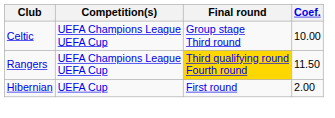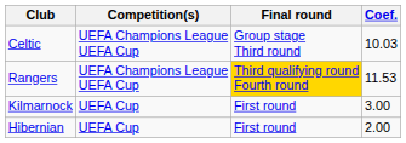 <table class="wikitable">
 <tr>
 <th>Club</th>
 <th>Competition(s)</th>
 <th>Final round</th>
 <th><a href='#'>Coef.</a></th>
 </tr>
 <tr>
 <td><a href='#'>Celtic</a></td>
 <td><a href='#'>UEFA Champions League</a><br> <a href='#'>UEFA Cup</a></td>
 <td><a href='#'>Group stage</a><br> <a href='#'>Third round</a></td>
-<td>10.00</td>
+<td>10.03</td>
 </tr>
 <tr>
 <td><a href='#'>Rangers</a></td>
 <td><a href='#'>UEFA Champions League</a><br> <a href='#'>UEFA Cup</a></td>
 <td style="background: gold;"><a href='#'>Third qualifying round</a><br> <a href='#'>Fourth round</a></td>
-<td>11.50</td>
+<td>11.53</td>
+</tr>
+<tr>
+<td><a href='#'>Kilmarnock</a></td>
+<td><a href='#'>UEFA Cup</a></td>
+<td><a href='#'>First round</a></td>
+<td>3.00</td>
 </tr>
 <tr>
 <td><a href='#'>Hibernian</a></td>
 <td><a href='#'>UEFA Cup</a></td>
 <td><a href='#'>First round</a></td>
 <td>2.00</td>
 </tr>
 </table>
